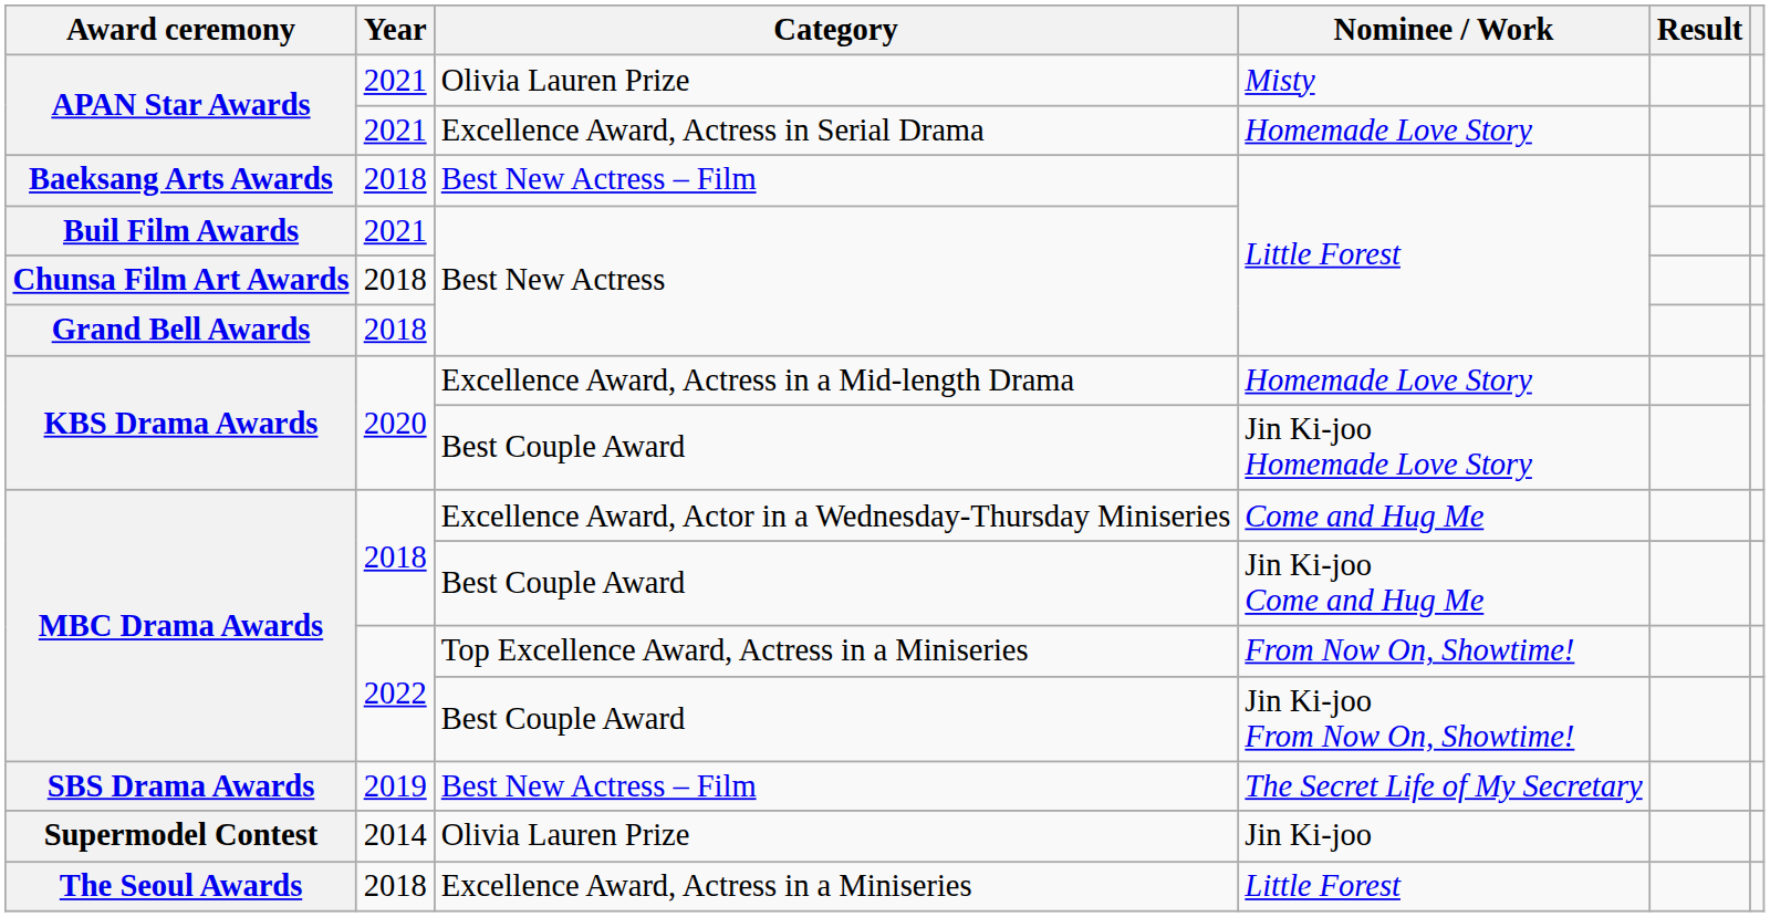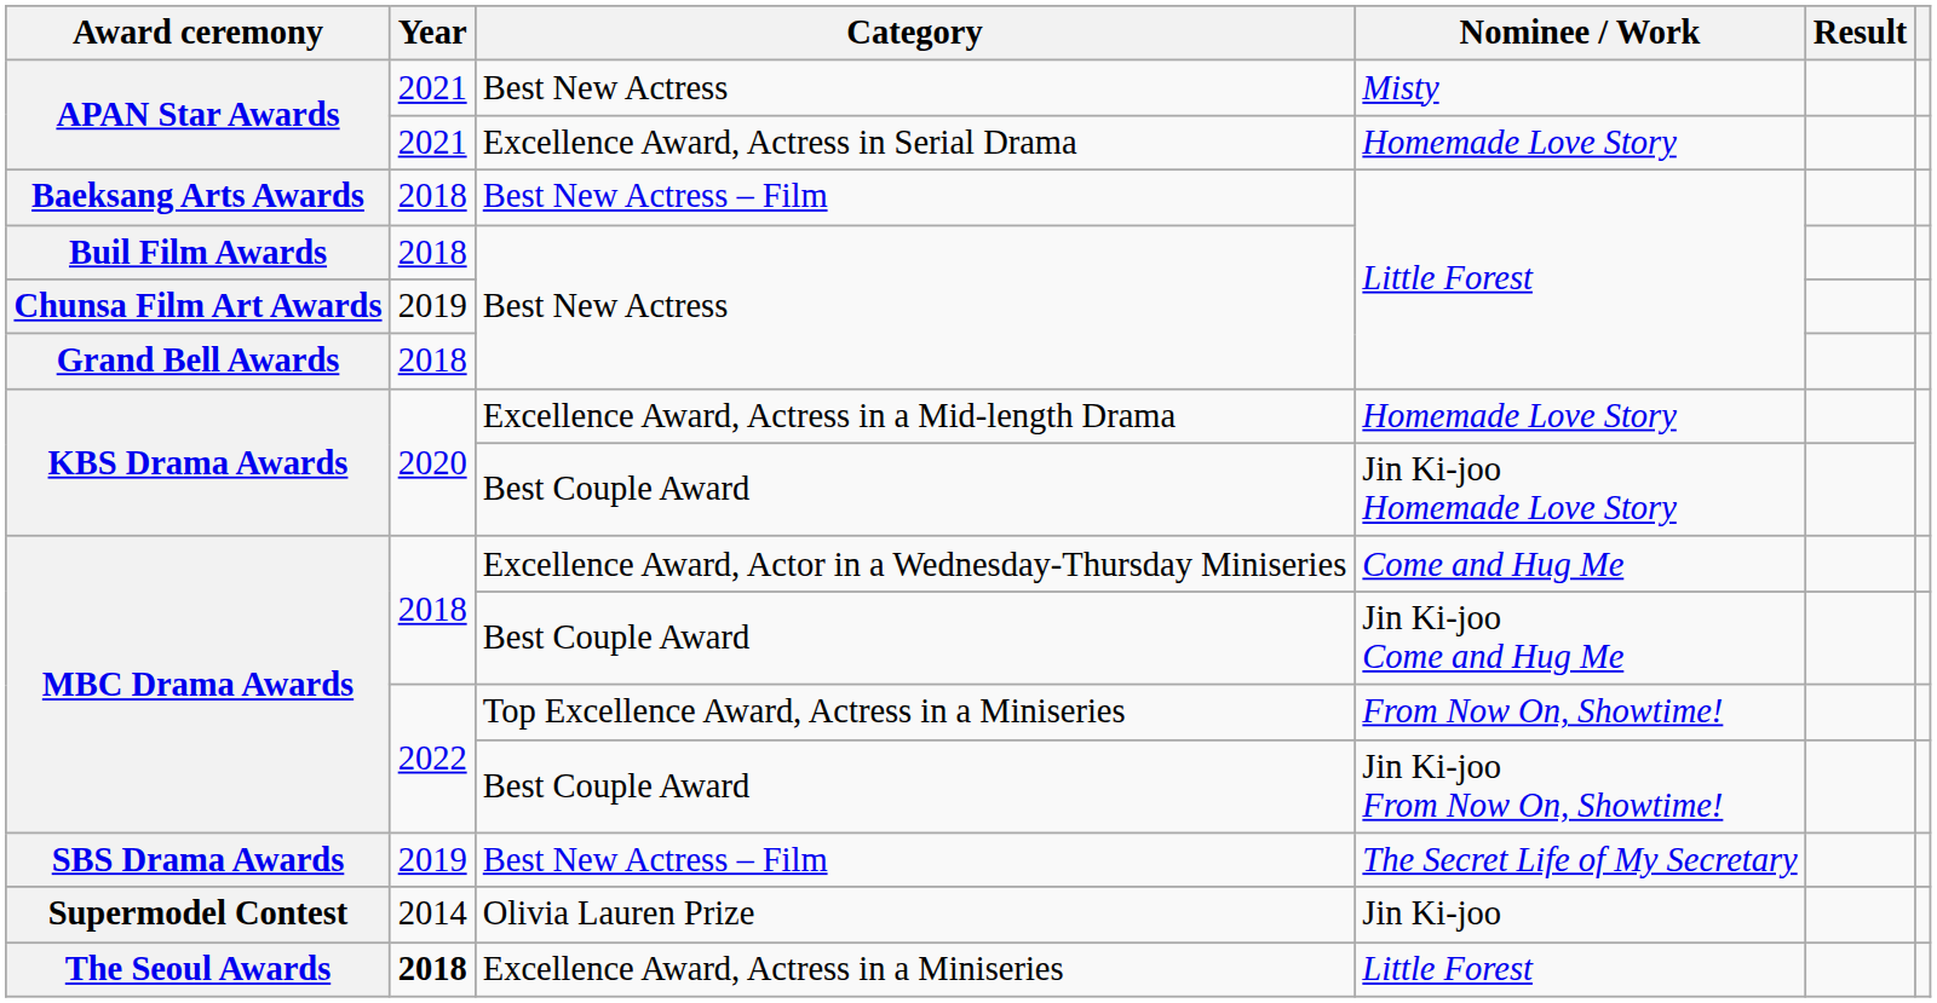 <table class="wikitable plainrowheaders sortable">
 <tr>
 <th scope="col">Award ceremony</th>
 <th scope="col">Year</th>
 <th scope="col">Category</th>
 <th scope="col">Nominee / Work</th>
 <th scope="col">Result</th>
 <th scope="col" class="unsortable"></th>
 </tr>
 <tr>
 <th scope="row"  rowspan="2"><a href='#'>APAN Star Awards</a></th>
 <td style="text-align:center"><a href='#'>2021</a></td>
-<td>Olivia Lauren Prize</td>
+<td>Best New Actress</td>
 <td><em><a href='#'>Misty</a></em></td>
 <td></td>
 <td style="text-align:center"></td>
 </tr>
 <tr>
 <td style="text-align:center"><a href='#'>2021</a></td>
 <td>Excellence Award, Actress in Serial Drama</td>
 <td><em><a href='#'>Homemade Love Story</a></em></td>
 <td></td>
 <td style="text-align:center"></td>
 </tr>
 <tr>
 <th scope="row"><a href='#'>Baeksang Arts Awards</a></th>
 <td style="text-align:center"><a href='#'>2018</a></td>
 <td><a href='#'>Best New Actress – Film</a></td>
 <td rowspan="4"><em><a href='#'>Little Forest</a></em></td>
 <td></td>
 <td style="text-align:center"></td>
 </tr>
 <tr>
 <th scope="row"><a href='#'>Buil Film Awards</a></th>
-<td style="text-align:center"><a href='#'>2021</a></td>
+<td style="text-align:center"><a href='#'>2018</a></td>
 <td rowspan="3">Best New Actress</td>
 <td></td>
 <td style="text-align:center"></td>
 </tr>
 <tr>
 <th scope="row"><a href='#'>Chunsa Film Art Awards</a></th>
-<td style="text-align:center">2018</td>
+<td style="text-align:center">2019</td>
 <td></td>
 <td style="text-align:center"></td>
 </tr>
 <tr>
 <th scope="row"><a href='#'>Grand Bell Awards</a></th>
 <td style="text-align:center"><a href='#'>2018</a></td>
 <td></td>
 <td style="text-align:center"></td>
 </tr>
 <tr>
 <th scope="row"  rowspan="2"><a href='#'>KBS Drama Awards</a></th>
 <td rowspan="2" style="text-align:center"><a href='#'>2020</a></td>
 <td>Excellence Award, Actress in a Mid-length Drama</td>
 <td><em><a href='#'>Homemade Love Story</a></em></td>
 <td></td>
 <td rowspan="2" style="text-align:center"></td>
 </tr>
 <tr>
 <td>Best Couple Award</td>
 <td>Jin Ki-joo <br><em><a href='#'>Homemade Love Story</a></em></td>
 <td></td>
 </tr>
 <tr>
 <th scope="row"  rowspan="4"><a href='#'>MBC Drama Awards</a></th>
 <td rowspan="2" style="text-align:center"><a href='#'>2018</a></td>
 <td>Excellence Award, Actor in a Wednesday-Thursday Miniseries</td>
 <td><em><a href='#'>Come and Hug Me</a></em></td>
 <td></td>
 <td style="text-align:center"></td>
 </tr>
 <tr>
 <td>Best Couple Award</td>
 <td>Jin Ki-joo <br><em><a href='#'>Come and Hug Me</a></em></td>
 <td></td>
 <td style="text-align:center"></td>
 </tr>
 <tr>
 <td rowspan="2" style="text-align:center"><a href='#'>2022</a></td>
 <td>Top Excellence Award, Actress in a Miniseries</td>
 <td><em><a href='#'>From Now On, Showtime!</a></em></td>
 <td></td>
 <td style="text-align:center"></td>
 </tr>
 <tr>
 <td>Best Couple Award</td>
 <td>Jin Ki-joo <br><em><a href='#'>From Now On, Showtime!</a></em></td>
 <td></td>
 <td style="text-align:center"></td>
 </tr>
 <tr>
 <th scope="row"><a href='#'>SBS Drama Awards</a></th>
 <td style="text-align:center"><a href='#'>2019</a></td>
 <td><a href='#'>Best New Actress – Film</a></td>
 <td><em><a href='#'>The Secret Life of My Secretary</a></em></td>
 <td></td>
 <td style="text-align:center"></td>
 </tr>
 <tr>
 <th scope="row">Supermodel Contest</th>
 <td style="text-align:center">2014</td>
 <td>Olivia Lauren Prize</td>
 <td>Jin Ki-joo</td>
 <td></td>
 <td style="text-align:center"></td>
 </tr>
 <tr>
 <th scope="row"><a href='#'>The Seoul Awards</a></th>
-<td style="text-align:center">2018</td>
+<td style="text-align:center"><strong>2018</strong></td>
 <td>Excellence Award, Actress in a Miniseries</td>
 <td><em><a href='#'>Little Forest</a></em></td>
 <td></td>
 <td style="text-align:center"></td>
 </tr>
 </table>
